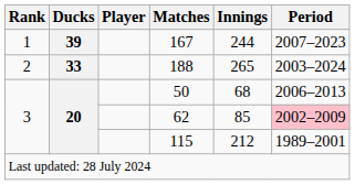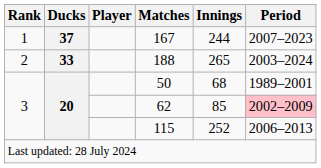 <table class="wikitable plainrowheaders sortable">
 <tr>
 <th scope=col>Rank</th>
 <th scope=col>Ducks</th>
 <th scope=col>Player</th>
 <th scope=col>Matches</th>
 <th scope=col>Innings</th>
 <th scope=col>Period</th>
 </tr>
 <tr>
 <td align=center>1</td>
-<th scope=row style=text-align:center;>39</th>
+<th scope=row style=text-align:center;>37</th>
 <td></td>
 <td align=center>167</td>
 <td align=center>244</td>
 <td>2007–2023</td>
 </tr>
 <tr>
 <td align=center>2</td>
 <th scope=row style=text-align:center;>33</th>
 <td></td>
 <td align=center>188</td>
 <td align=center>265</td>
 <td>2003–2024</td>
 </tr>
 <tr>
 <td align=center rowspan=3>3</td>
 <th scope=row style=text-align:center; rowspan=3>20</th>
 <td></td>
 <td align=center>50</td>
 <td align=center>68</td>
-<td>2006–2013</td>
+<td>1989–2001</td>
 </tr>
 <tr>
 <td></td>
 <td align=center>62</td>
 <td align=center>85</td>
 <td style="background: pink;">2002–2009</td>
 </tr>
 <tr>
 <td></td>
 <td align=center>115</td>
-<td align=center>212</td>
-<td>1989–2001</td>
+<td align=center>252</td>
+<td>2006–2013</td>
 </tr>
 <tr class=sortbottom>
 <td colspan=6><small>Last updated: 28 July 2024</small></td>
 </tr>
 </table>
